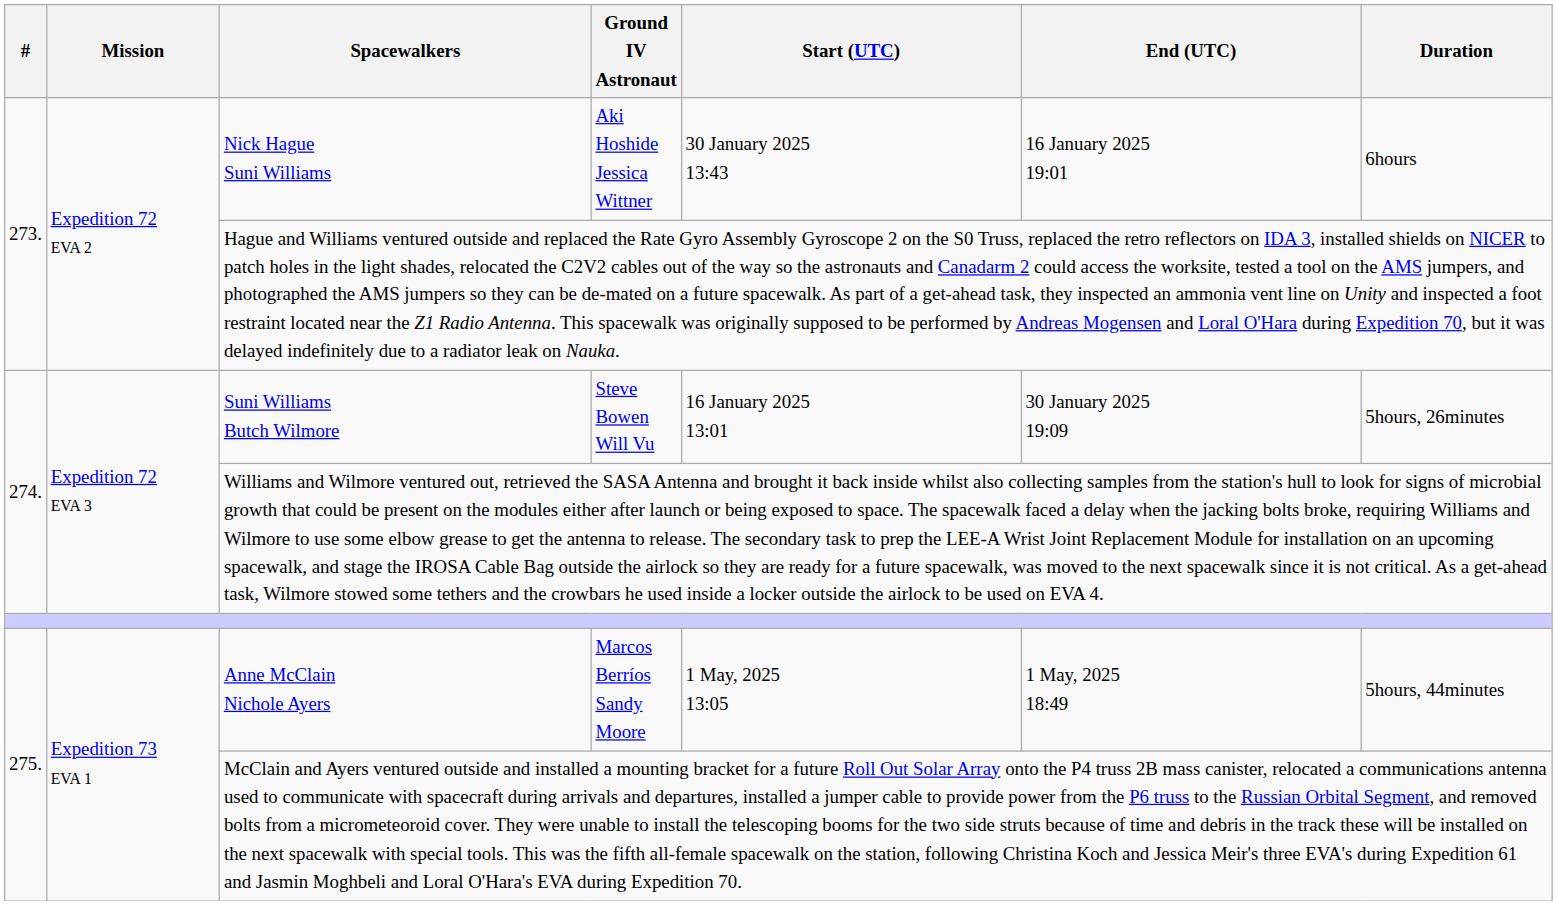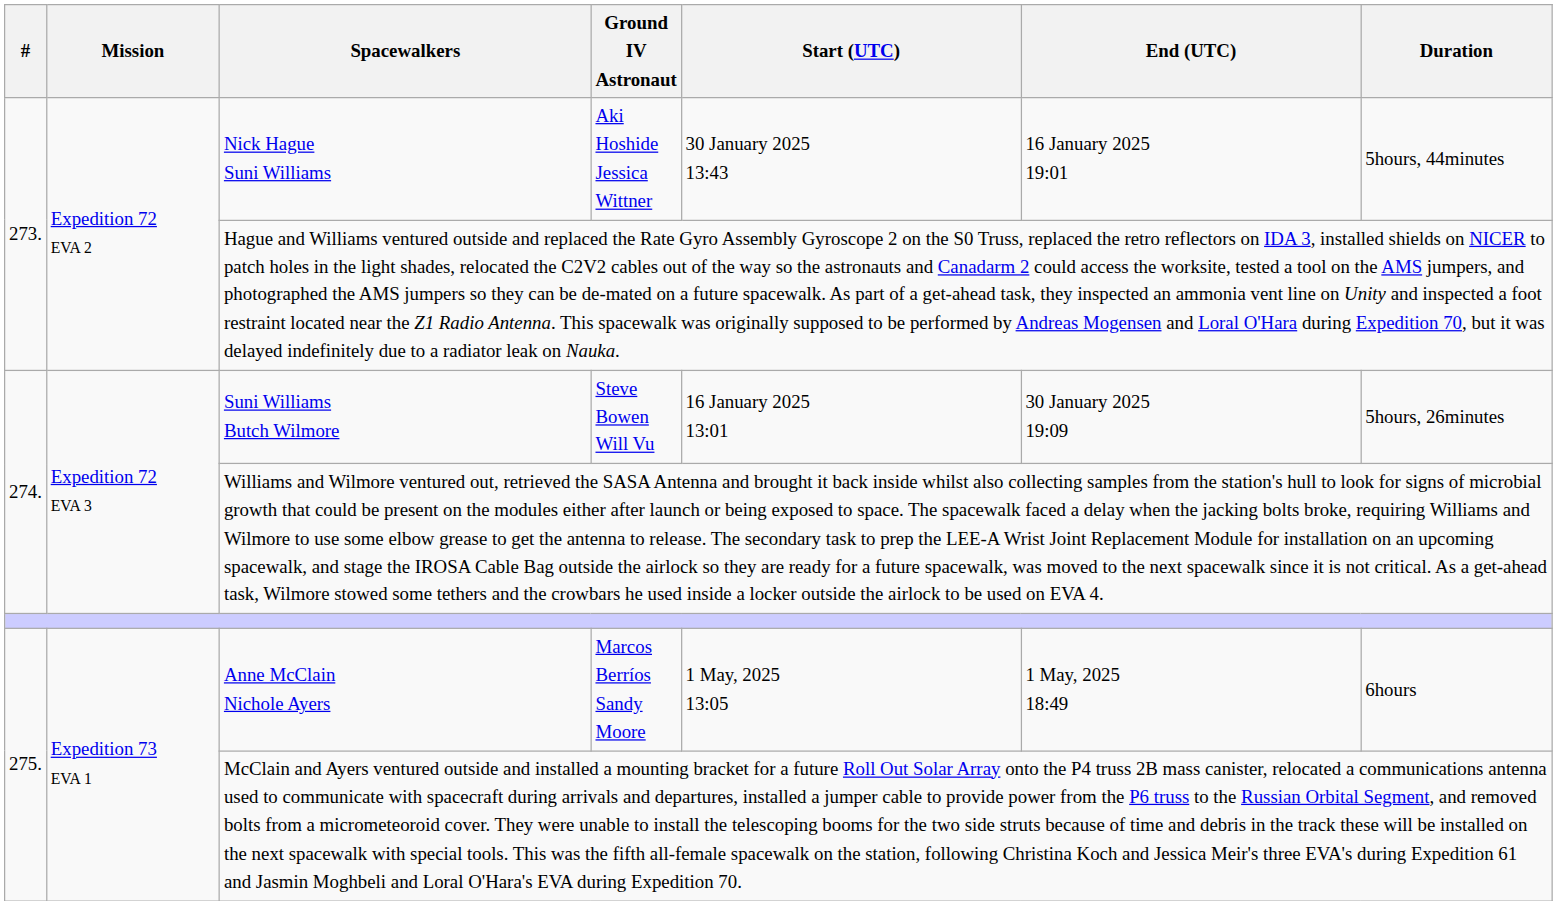 <table class="wikitable sortable sticky-header" style="font-size:0.95em; line-height:1.5em;">
 <tr>
 <th scope="col" width="25">#</th>
 <th scope="col" width="135">Mission</th>
 <th scope="col" width="300">Spacewalkers</th>
 <th scope="col">Ground IV Astronaut</th>
 <th scope="col" width="275">Start (<a href='#'>UTC</a>)</th>
 <th scope="col" width="275">End (UTC)</th>
 <th scope="col" width="150">Duration</th>
 </tr>
 <tr>
 <td rowspan="2">273.</td>
 <td rowspan="2"><a href='#'>Expedition 72</a><br><small>EVA 2</small><br></td>
 <td> <a href='#'>Nick Hague</a><br> <a href='#'>Suni Williams</a></td>
 <td> <a href='#'>Aki Hoshide</a><br> <a href='#'>Jessica Wittner</a></td>
 <td>30 January 2025<br>13:43</td>
 <td>16 January 2025<br>19:01</td>
-<td>6hours</td>
+<td>5hours, 44minutes</td>
 </tr>
 <tr>
 <td colspan="5">Hague and Williams ventured outside and replaced the Rate Gyro Assembly Gyroscope 2 on the S0 Truss, replaced the retro reflectors on <a href='#'>IDA 3</a>, installed shields on <a href='#'>NICER</a> to patch holes in the light shades, relocated the C2V2 cables out of the way so the astronauts and <a href='#'>Canadarm 2</a> could access the worksite, tested a tool on the <a href='#'>AMS</a> jumpers, and photographed the AMS jumpers so they can be de-mated on a future spacewalk. As part of a get-ahead task, they inspected an ammonia vent line on <em>Unity</em> and inspected a foot restraint located near the <em>Z1 Radio Antenna</em>. This spacewalk was originally supposed to be performed by <a href='#'>Andreas Mogensen</a> and <a href='#'>Loral O'Hara</a> during <a href='#'>Expedition 70</a>, but it was delayed indefinitely due to a radiator leak on <em>Nauka</em>.</td>
 </tr>
 <tr>
 <td rowspan="2">274.</td>
 <td rowspan="2"><a href='#'>Expedition 72</a><br><small>EVA 3</small><br></td>
 <td> <a href='#'>Suni Williams</a><br> <a href='#'>Butch Wilmore</a></td>
 <td> <a href='#'>Steve Bowen</a><br> <a href='#'>Will Vu</a></td>
 <td>16 January 2025<br>13:01</td>
 <td>30 January 2025 <br>19:09</td>
 <td>5hours, 26minutes</td>
 </tr>
 <tr>
 <td colspan="5">Williams and Wilmore ventured out, retrieved the SASA Antenna and brought it back inside whilst also collecting samples from the station's hull to look for signs of microbial growth that could be present on the modules either after launch or being exposed to space. The spacewalk faced a delay when the jacking bolts broke, requiring Williams and Wilmore to use some elbow grease to get the antenna to release. The secondary task to prep the LEE-A Wrist Joint Replacement Module for installation on an upcoming spacewalk, and stage the IROSA Cable Bag outside the airlock so they are ready for a future spacewalk, was moved to the next spacewalk since it is not critical. As a get-ahead task, Wilmore stowed some tethers and the crowbars he used inside a locker outside the airlock to be used on EVA 4.</td>
 </tr>
 <tr>
 <td colspan="7" bgcolor="#ccccff" height="5px"></td>
 </tr>
 <tr>
 <td rowspan="2">275.</td>
 <td rowspan="2"><a href='#'>Expedition 73</a><br><small>EVA 1</small><br></td>
 <td> <a href='#'>Anne McClain</a><br> <a href='#'>Nichole Ayers</a></td>
 <td> <a href='#'>Marcos Berríos</a><br> <a href='#'>Sandy Moore</a></td>
 <td>1 May, 2025<br>13:05</td>
 <td>1 May, 2025<br>18:49</td>
-<td>5hours, 44minutes</td>
+<td>6hours</td>
 </tr>
 <tr>
 <td colspan="5">McClain and Ayers ventured outside and installed a mounting bracket for a future <a href='#'>Roll Out Solar Array</a> onto the P4 truss 2B mass canister, relocated a communications antenna used to communicate with spacecraft during arrivals and departures, installed a jumper cable to provide power from the <a href='#'>P6 truss</a> to the <a href='#'>Russian Orbital Segment</a>, and removed bolts from a micrometeoroid cover. They were unable to install the telescoping booms for the two side struts because of time and debris in the track these will be installed on the next spacewalk with special tools. This was the fifth all-female spacewalk on the station, following Christina Koch and Jessica Meir's three EVA's during Expedition 61 and Jasmin Moghbeli and Loral O'Hara's EVA during Expedition 70.</td>
 </tr>
 </table>
